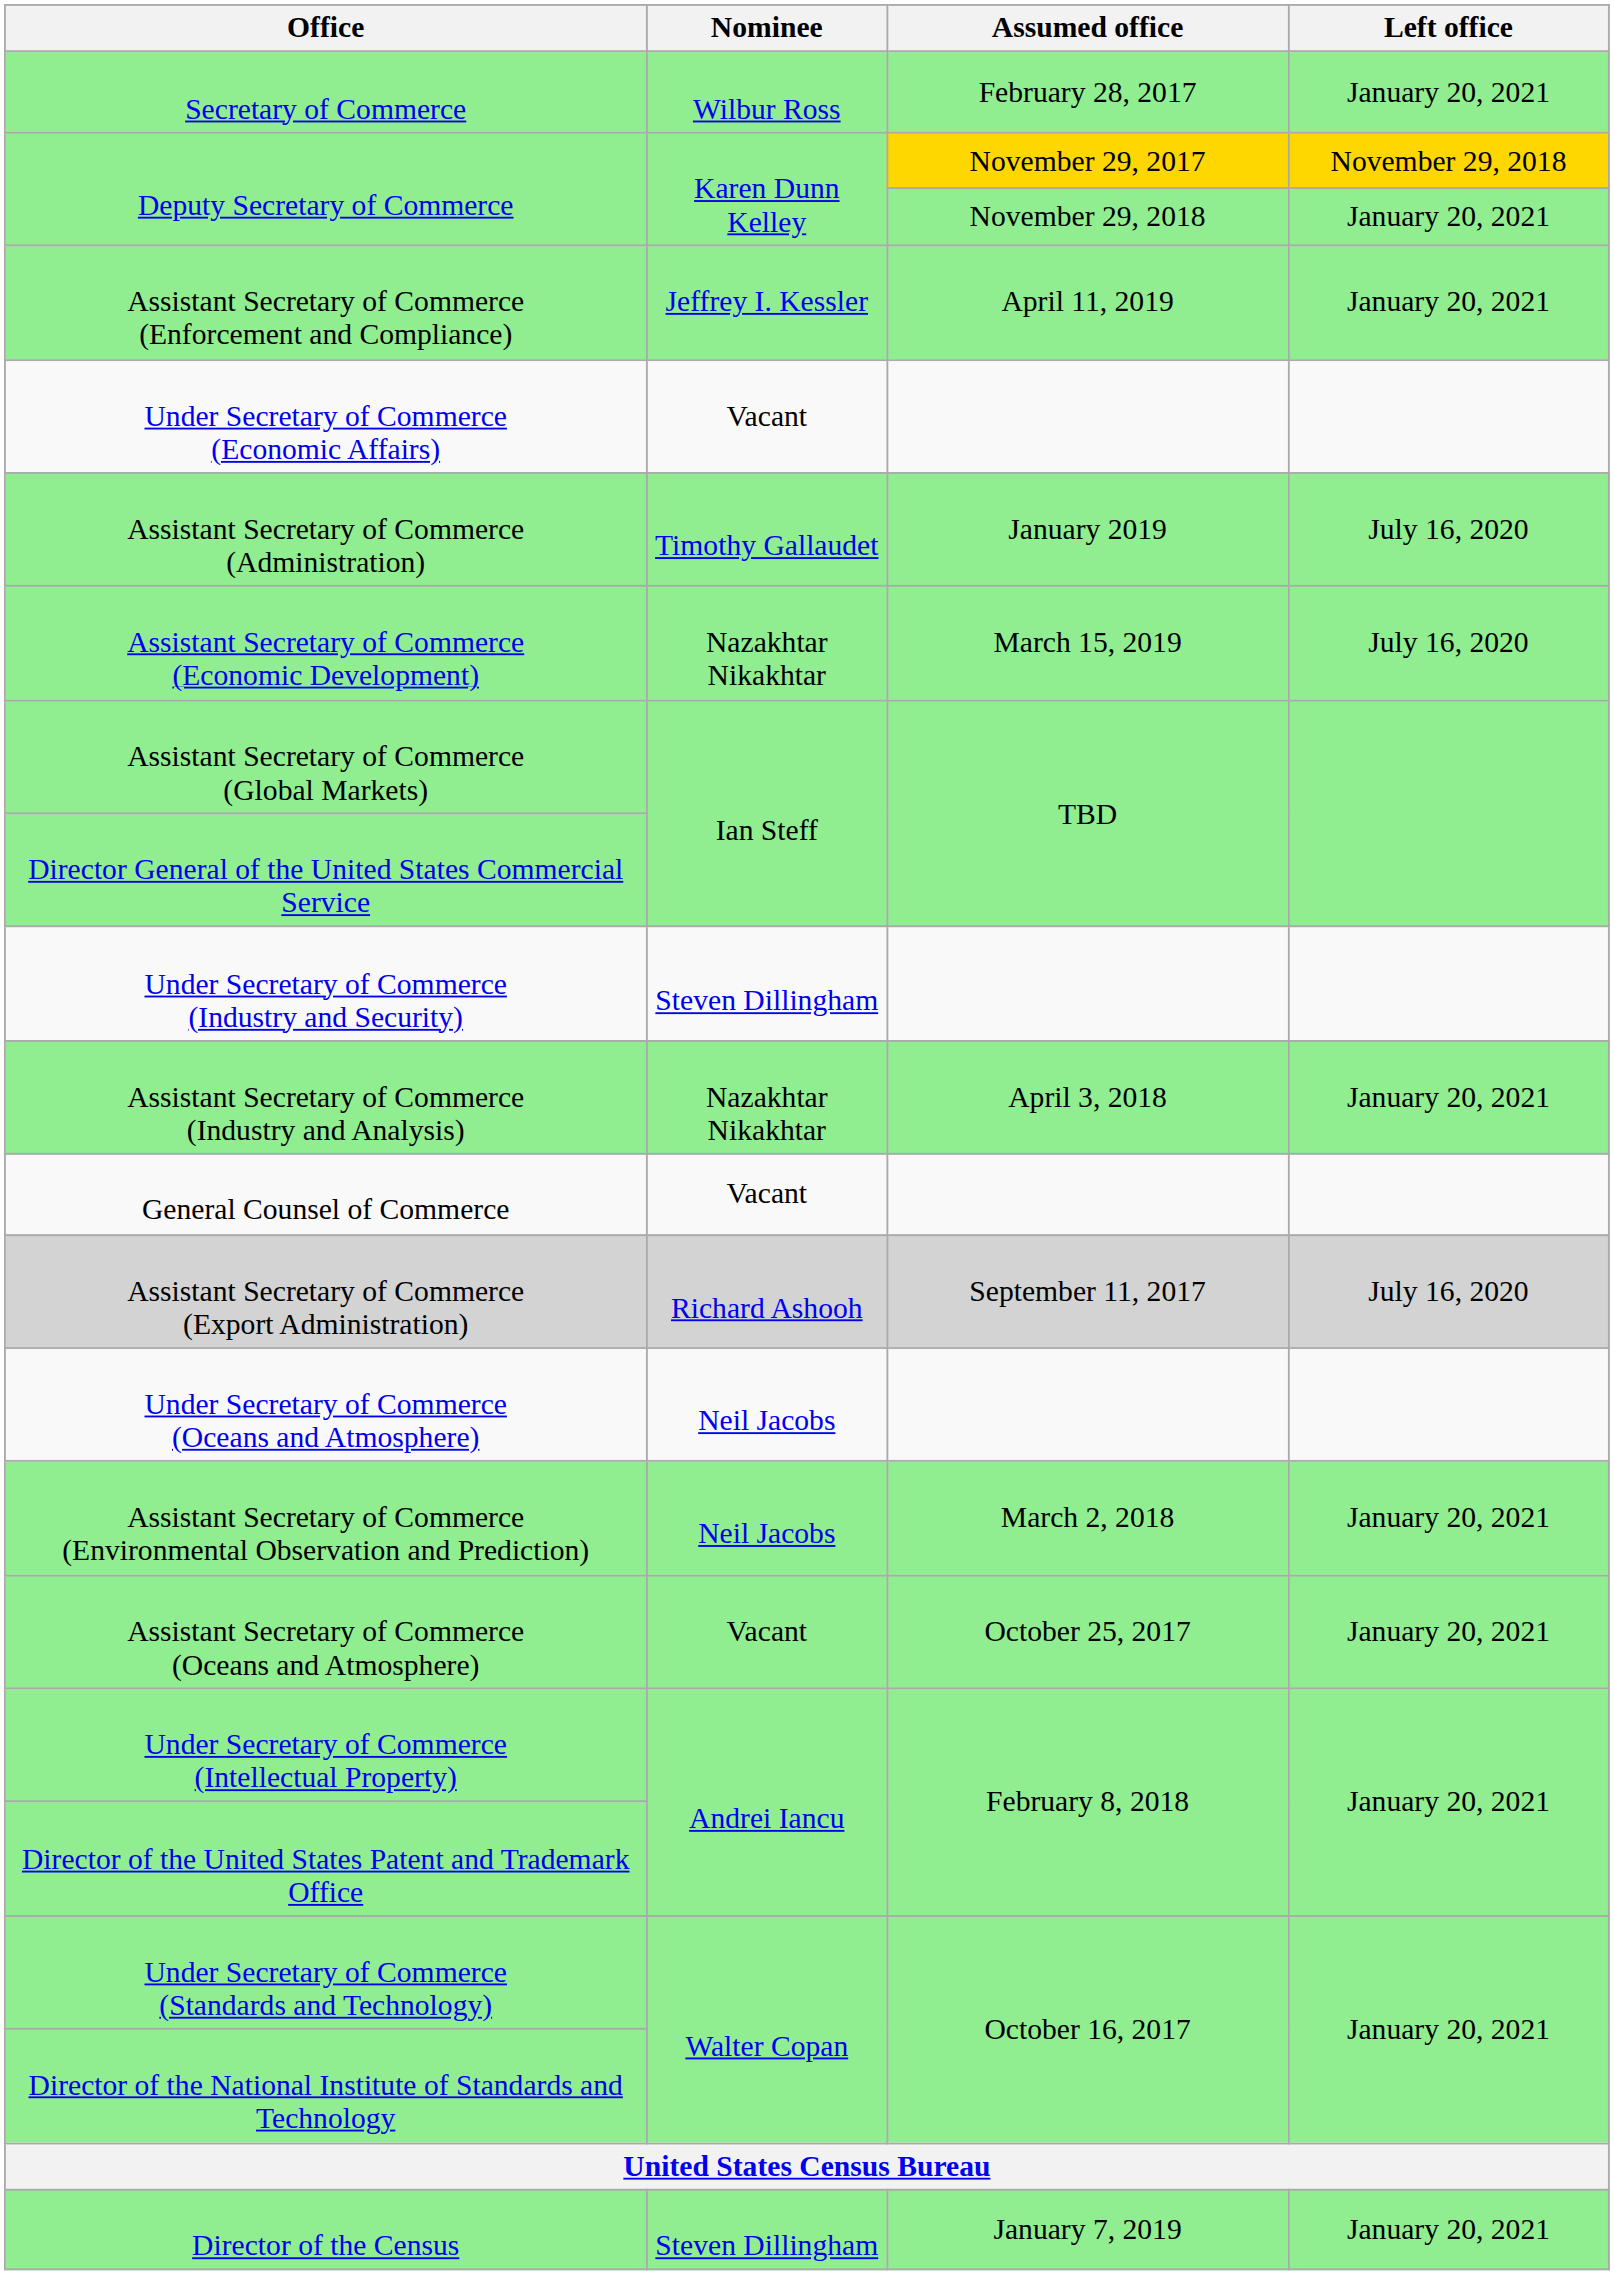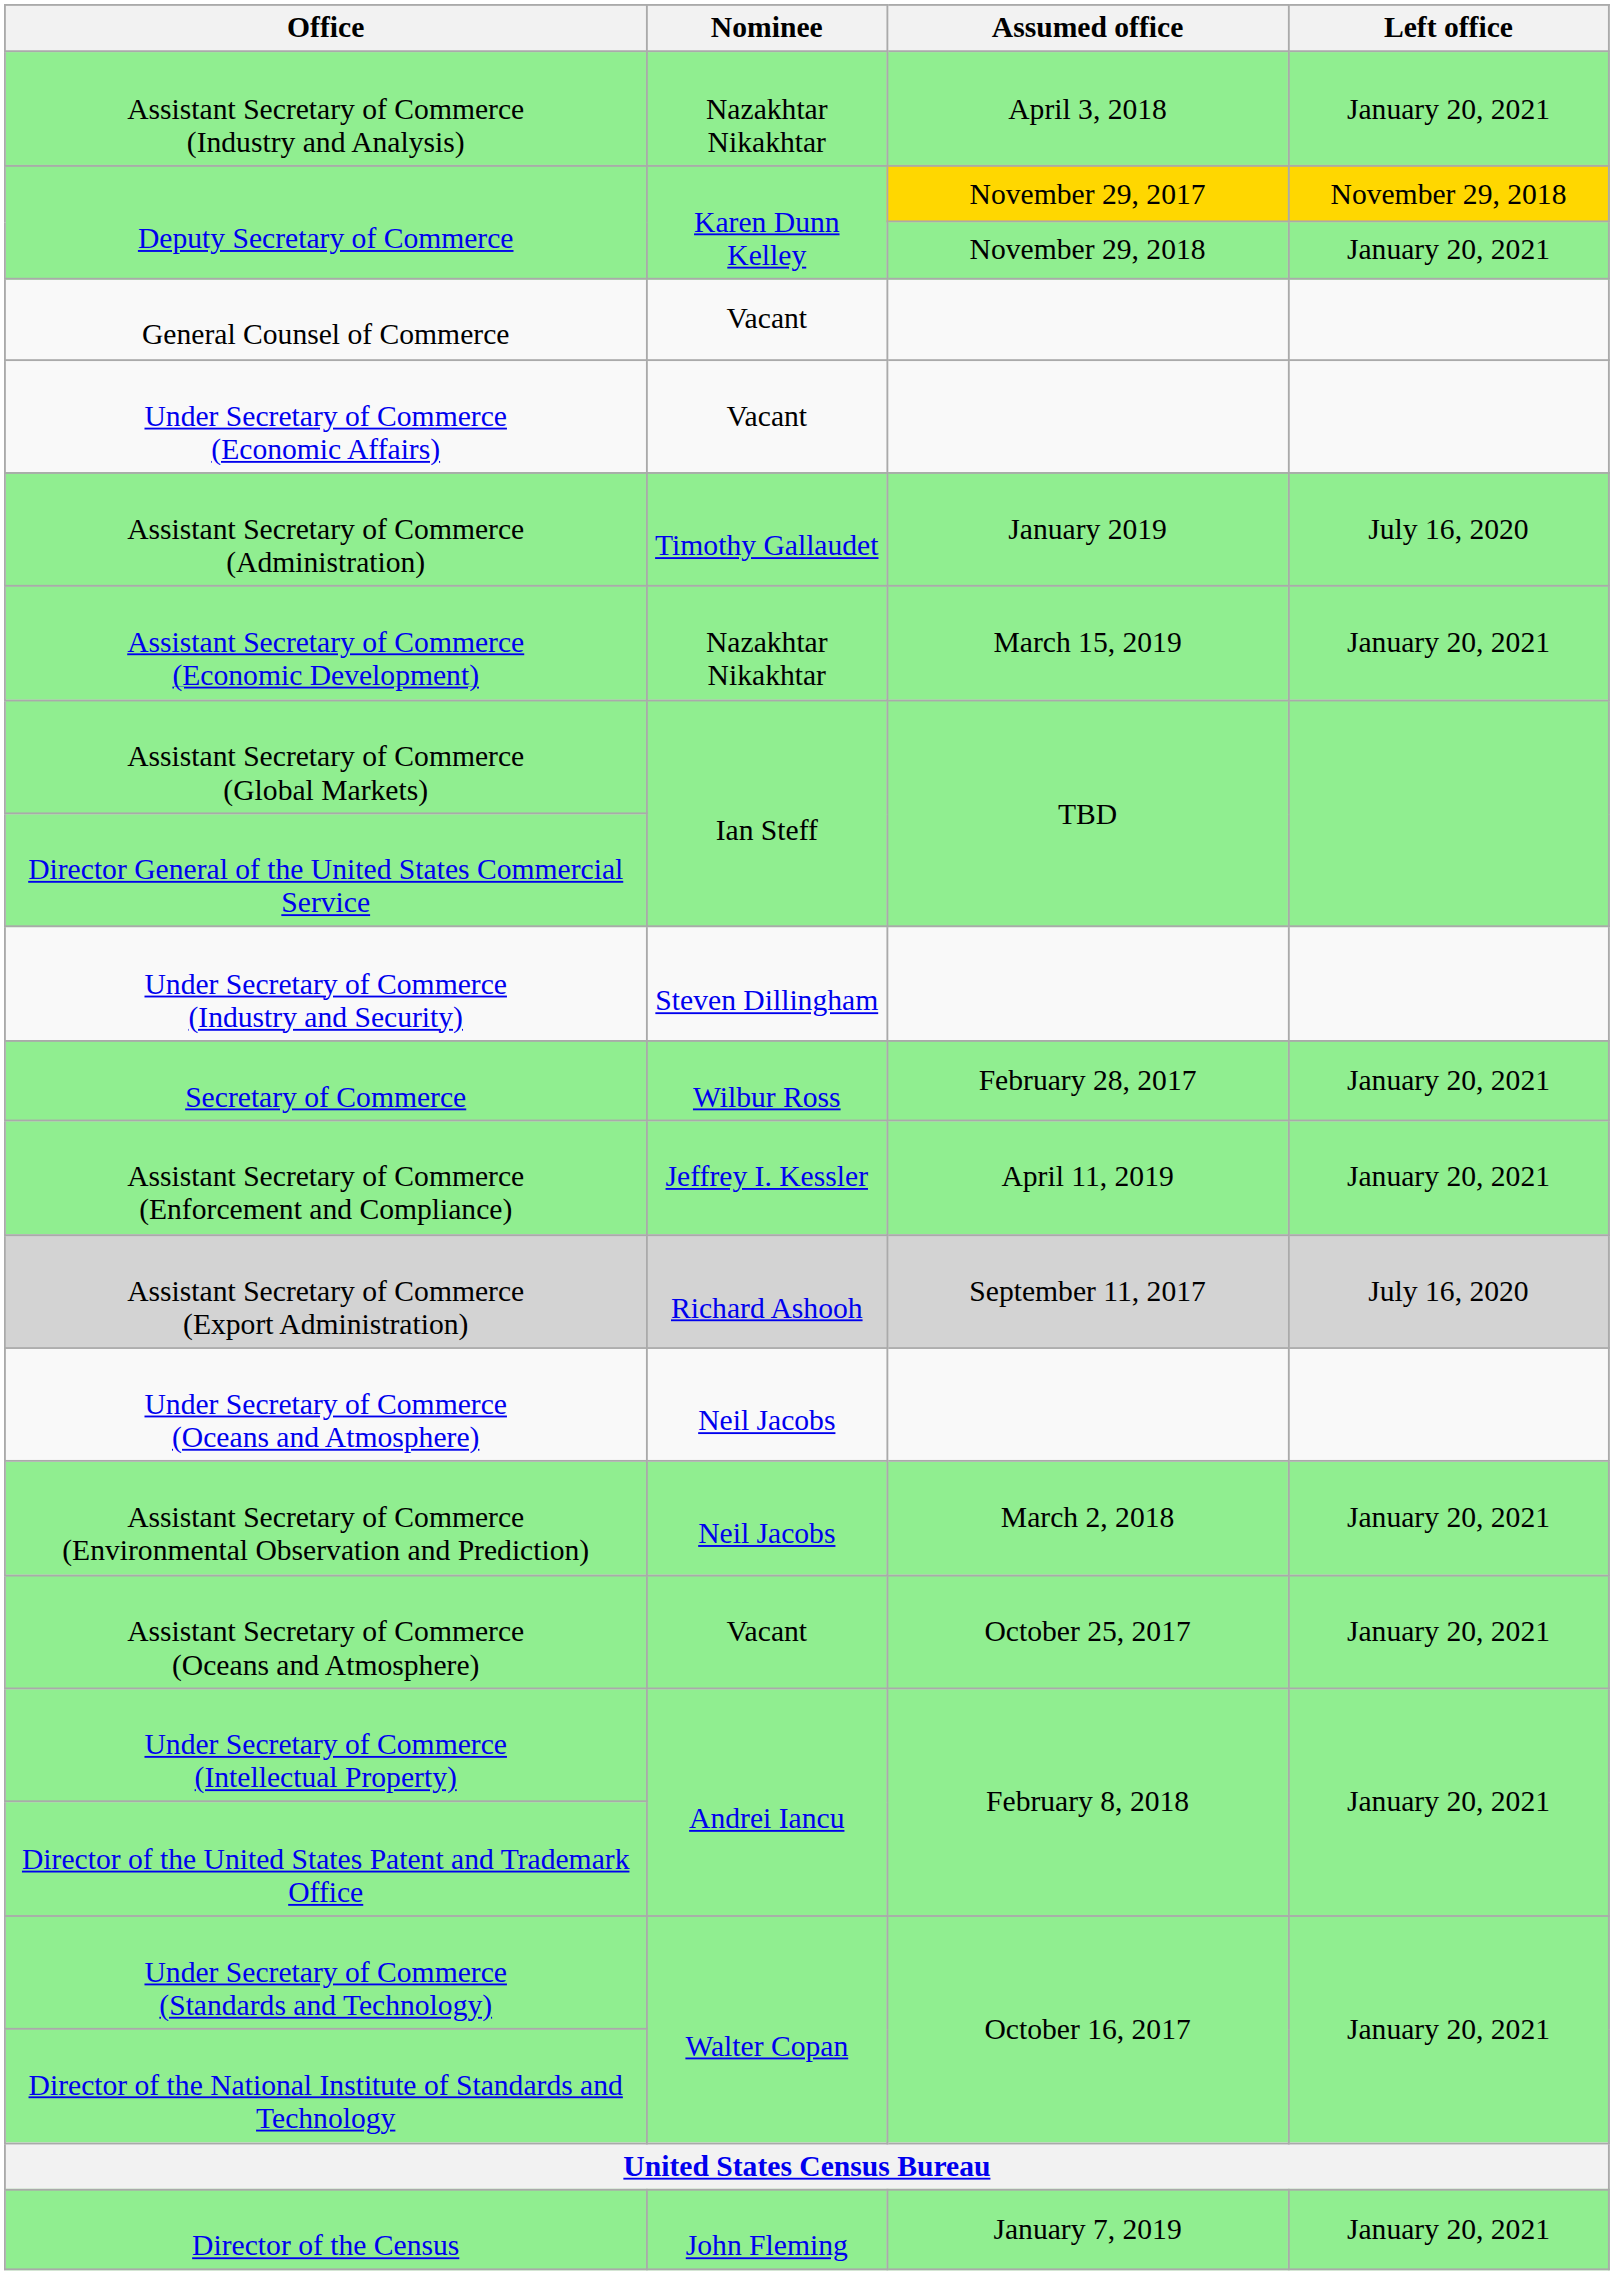 <table class="wikitable sortable" style="text-align:center">
 <tr>
 <th style="width:40%;">Office</th>
 <th style="width:15%;">Nominee</th>
 <th style="width:25%;" data-sort- type="date">Assumed office</th>
 <th style="width:20%;" data-sort- type="date">Left office</th>
 </tr>
 <tr style="background:lightgreen;">
-<td><br><a href='#'>Secretary of Commerce</a></td>
-<td><br><a href='#'>Wilbur Ross</a></td>
-<td>February 28, 2017<br></td>
+<td><br>Assistant Secretary of Commerce<br>(Industry and Analysis)</td>
+<td><br>Nazakhtar Nikakhtar</td>
+<td>April 3, 2018<br></td>
 <td>January 20, 2021</td>
 </tr>
 <tr style="background:lightgreen;">
 <td rowspan="2"><br><a href='#'>Deputy Secretary of Commerce</a></td>
 <td rowspan="2"><br><a href='#'>Karen Dunn Kelley</a></td>
 <td style="background:gold;">November 29, 2017</td>
 <td style="background:gold;">November 29, 2018</td>
 </tr>
 <tr style="background:lightgreen">
 <td>November 29, 2018<br></td>
 <td>January 20, 2021</td>
 </tr>
-<tr style="background:lightgreen;">
-<td><br>Assistant Secretary of Commerce<br>(Enforcement and Compliance)</td>
-<td><a href='#'>Jeffrey I. Kessler</a></td>
-<td>April 11, 2019<br></td>
-<td>January 20, 2021<br></td>
+<tr>
+<td><br>General Counsel of Commerce</td>
+<td>Vacant</td>
+<td></td>
+<td></td>
 </tr>
 <tr>
 <td><br><a href='#'>Under Secretary of Commerce<br>(Economic Affairs)</a></td>
 <td>Vacant</td>
 <td></td>
 <td></td>
 </tr>
 <tr style="background:lightgreen;">
 <td><br>Assistant Secretary of Commerce<br>(Administration)</td>
 <td><br><a href='#'>Timothy Gallaudet</a></td>
 <td>January 2019<br></td>
 <td>July 16, 2020<br></td>
 </tr>
 <tr style="background:lightgreen;">
 <td><br><a href='#'>Assistant Secretary of Commerce<br>(Economic Development)</a></td>
 <td><br>Nazakhtar Nikakhtar</td>
 <td>March 15, 2019<br></td>
-<td>July 16, 2020<br></td>
+<td>January 20, 2021</td>
 </tr>
 <tr style="background:lightgreen;">
 <td><br>Assistant Secretary of Commerce<br>(Global Markets)</td>
 <td rowspan="2"><br>Ian Steff</td>
 <td rowspan="2">TBD<br></td>
 <td rowspan="2"></td>
 </tr>
 <tr style="background:lightgreen;">
 <td><br><a href='#'>Director General of the United States Commercial Service</a></td>
 </tr>
 <tr>
 <td><br><a href='#'>Under Secretary of Commerce<br>(Industry and Security)</a></td>
 <td><br><a href='#'>Steven Dillingham</a></td>
 <td></td>
 <td></td>
 </tr>
 <tr style="background:lightgreen;">
-<td><br>Assistant Secretary of Commerce<br>(Industry and Analysis)</td>
-<td><br>Nazakhtar Nikakhtar</td>
-<td>April 3, 2018<br></td>
+<td><br><a href='#'>Secretary of Commerce</a></td>
+<td><br><a href='#'>Wilbur Ross</a></td>
+<td>February 28, 2017<br></td>
 <td>January 20, 2021</td>
 </tr>
-<tr>
-<td><br>General Counsel of Commerce</td>
-<td>Vacant</td>
-<td></td>
-<td></td>
+<tr style="background:lightgreen;">
+<td><br>Assistant Secretary of Commerce<br>(Enforcement and Compliance)</td>
+<td><a href='#'>Jeffrey I. Kessler</a></td>
+<td>April 11, 2019<br></td>
+<td>January 20, 2021<br></td>
 </tr>
 <tr style="background:lightgray;">
 <td><br>Assistant Secretary of Commerce<br>(Export Administration)</td>
 <td><br><a href='#'>Richard Ashooh</a></td>
 <td>September 11, 2017<br></td>
 <td>July 16, 2020<br></td>
 </tr>
 <tr>
 <td><br><a href='#'>Under Secretary of Commerce<br>(Oceans and Atmosphere)</a></td>
 <td><br><a href='#'>Neil Jacobs</a></td>
 <td></td>
 <td></td>
 </tr>
 <tr style="background:lightgreen;">
 <td><br>Assistant Secretary of Commerce<br>(Environmental Observation and Prediction)</td>
 <td><br><a href='#'>Neil Jacobs</a></td>
 <td>March 2, 2018<br></td>
 <td>January 20, 2021</td>
 </tr>
 <tr style="background:lightgreen;">
 <td><br>Assistant Secretary of Commerce<br>(Oceans and Atmosphere)</td>
 <td>Vacant</td>
 <td>October 25, 2017<br></td>
 <td>January 20, 2021</td>
 </tr>
 <tr style="background:lightgreen;">
 <td><br><a href='#'>Under Secretary of Commerce<br>(Intellectual Property)</a></td>
 <td rowspan="2"><br><a href='#'>Andrei Iancu</a></td>
 <td rowspan="2">February 8, 2018<br></td>
 <td rowspan="2">January 20, 2021</td>
 </tr>
 <tr style="background:lightgreen;">
 <td><br><a href='#'>Director of the United States Patent and Trademark Office</a></td>
 </tr>
 <tr style="background:lightgreen;">
 <td><br><a href='#'>Under Secretary of Commerce<br>(Standards and Technology)</a></td>
 <td rowspan="2"><br><a href='#'>Walter Copan</a></td>
 <td rowspan="2">October 16, 2017<br></td>
 <td rowspan="2">January 20, 2021</td>
 </tr>
 <tr style="background:lightgreen;">
 <td><br><a href='#'>Director of the National Institute of Standards and Technology</a></td>
 </tr>
 <tr>
 <th colspan="4"><a href='#'>United States Census Bureau</a></th>
 </tr>
 <tr style="background:lightgreen;">
 <td><br><a href='#'>Director of the Census</a></td>
-<td><br><a href='#'>Steven Dillingham</a></td>
+<td><br><a href='#'>John Fleming</a></td>
 <td>January 7, 2019<br></td>
 <td>January 20, 2021</td>
 </tr>
 </table>
